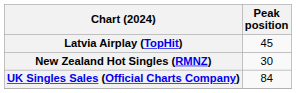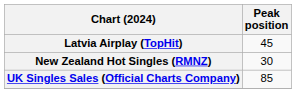 <table class="wikitable sortable plainrowheaders" style="text-align:center">
 <tr>
 <th scope="col">Chart (2024)</th>
 <th scope="col">Peak<br>position</th>
 </tr>
 <tr>
 <th scope="row">Latvia Airplay (<a href='#'>TopHit</a>)</th>
 <td>45</td>
 </tr>
 <tr>
 <th scope="row">New Zealand Hot Singles (<a href='#'>RMNZ</a>)</th>
 <td>30</td>
 </tr>
 <tr>
 <th scope="row"><a href='#'>UK Singles Sales</a> (<a href='#'>Official Charts Company</a>)</th>
-<td>84</td>
+<td>85</td>
 </tr>
 <tr>
 </tr>
 </table>
